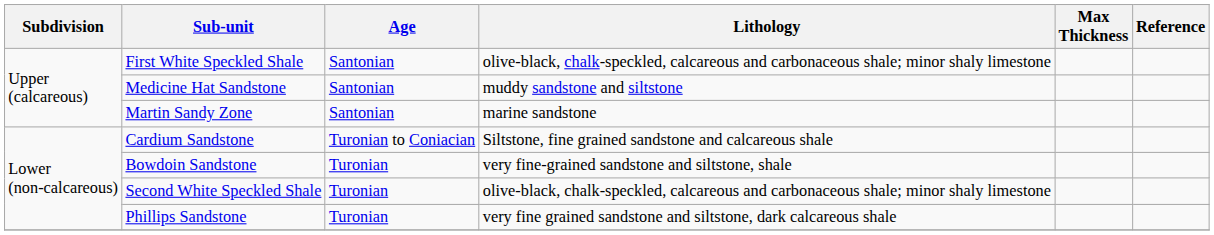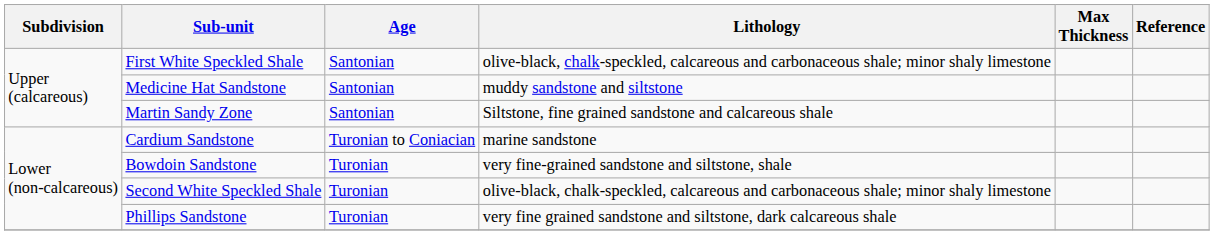 <table class="wikitable">
 <tr>
 <th>Subdivision</th>
 <th><a href='#'>Sub-unit</a></th>
 <th><a href='#'>Age</a></th>
 <th>Lithology</th>
 <th>Max<br>Thickness</th>
 <th>Reference</th>
 </tr>
 <tr>
 <td rowspan=3>Upper<br>(calcareous)</td>
 <td><a href='#'>First White Speckled Shale</a></td>
 <td><a href='#'>Santonian</a></td>
 <td>olive-black, <a href='#'>chalk</a>-speckled, calcareous and carbonaceous shale; minor shaly limestone</td>
 <td></td>
 <td></td>
 </tr>
 <tr>
 <td><a href='#'>Medicine Hat Sandstone</a></td>
 <td><a href='#'>Santonian</a></td>
 <td>muddy <a href='#'>sandstone</a> and <a href='#'>siltstone</a></td>
 <td></td>
 <td></td>
 </tr>
 <tr>
 <td><a href='#'>Martin Sandy Zone</a></td>
 <td><a href='#'>Santonian</a></td>
-<td>marine sandstone</td>
+<td>Siltstone, fine grained sandstone and calcareous shale</td>
 <td></td>
 <td></td>
 </tr>
 <tr>
 <td rowspan=4>Lower<br>(non-calcareous)</td>
 <td><a href='#'>Cardium Sandstone</a></td>
 <td><a href='#'>Turonian</a> to <a href='#'>Coniacian</a></td>
-<td>Siltstone, fine grained sandstone and calcareous shale</td>
+<td>marine sandstone</td>
 <td></td>
 <td></td>
 </tr>
 <tr>
 <td><a href='#'>Bowdoin Sandstone</a></td>
 <td><a href='#'>Turonian</a></td>
 <td>very fine-grained sandstone and siltstone, shale</td>
 <td></td>
 <td></td>
 </tr>
 <tr>
 <td><a href='#'>Second White Speckled Shale</a></td>
 <td><a href='#'>Turonian</a></td>
 <td>olive-black, chalk-speckled, calcareous and carbonaceous shale; minor shaly limestone</td>
 <td></td>
 <td></td>
 </tr>
 <tr>
 <td><a href='#'>Phillips Sandstone</a></td>
 <td><a href='#'>Turonian</a></td>
 <td>very fine grained sandstone and siltstone, dark calcareous shale</td>
 <td></td>
 <td></td>
 </tr>
 <tr>
 </tr>
 </table>
